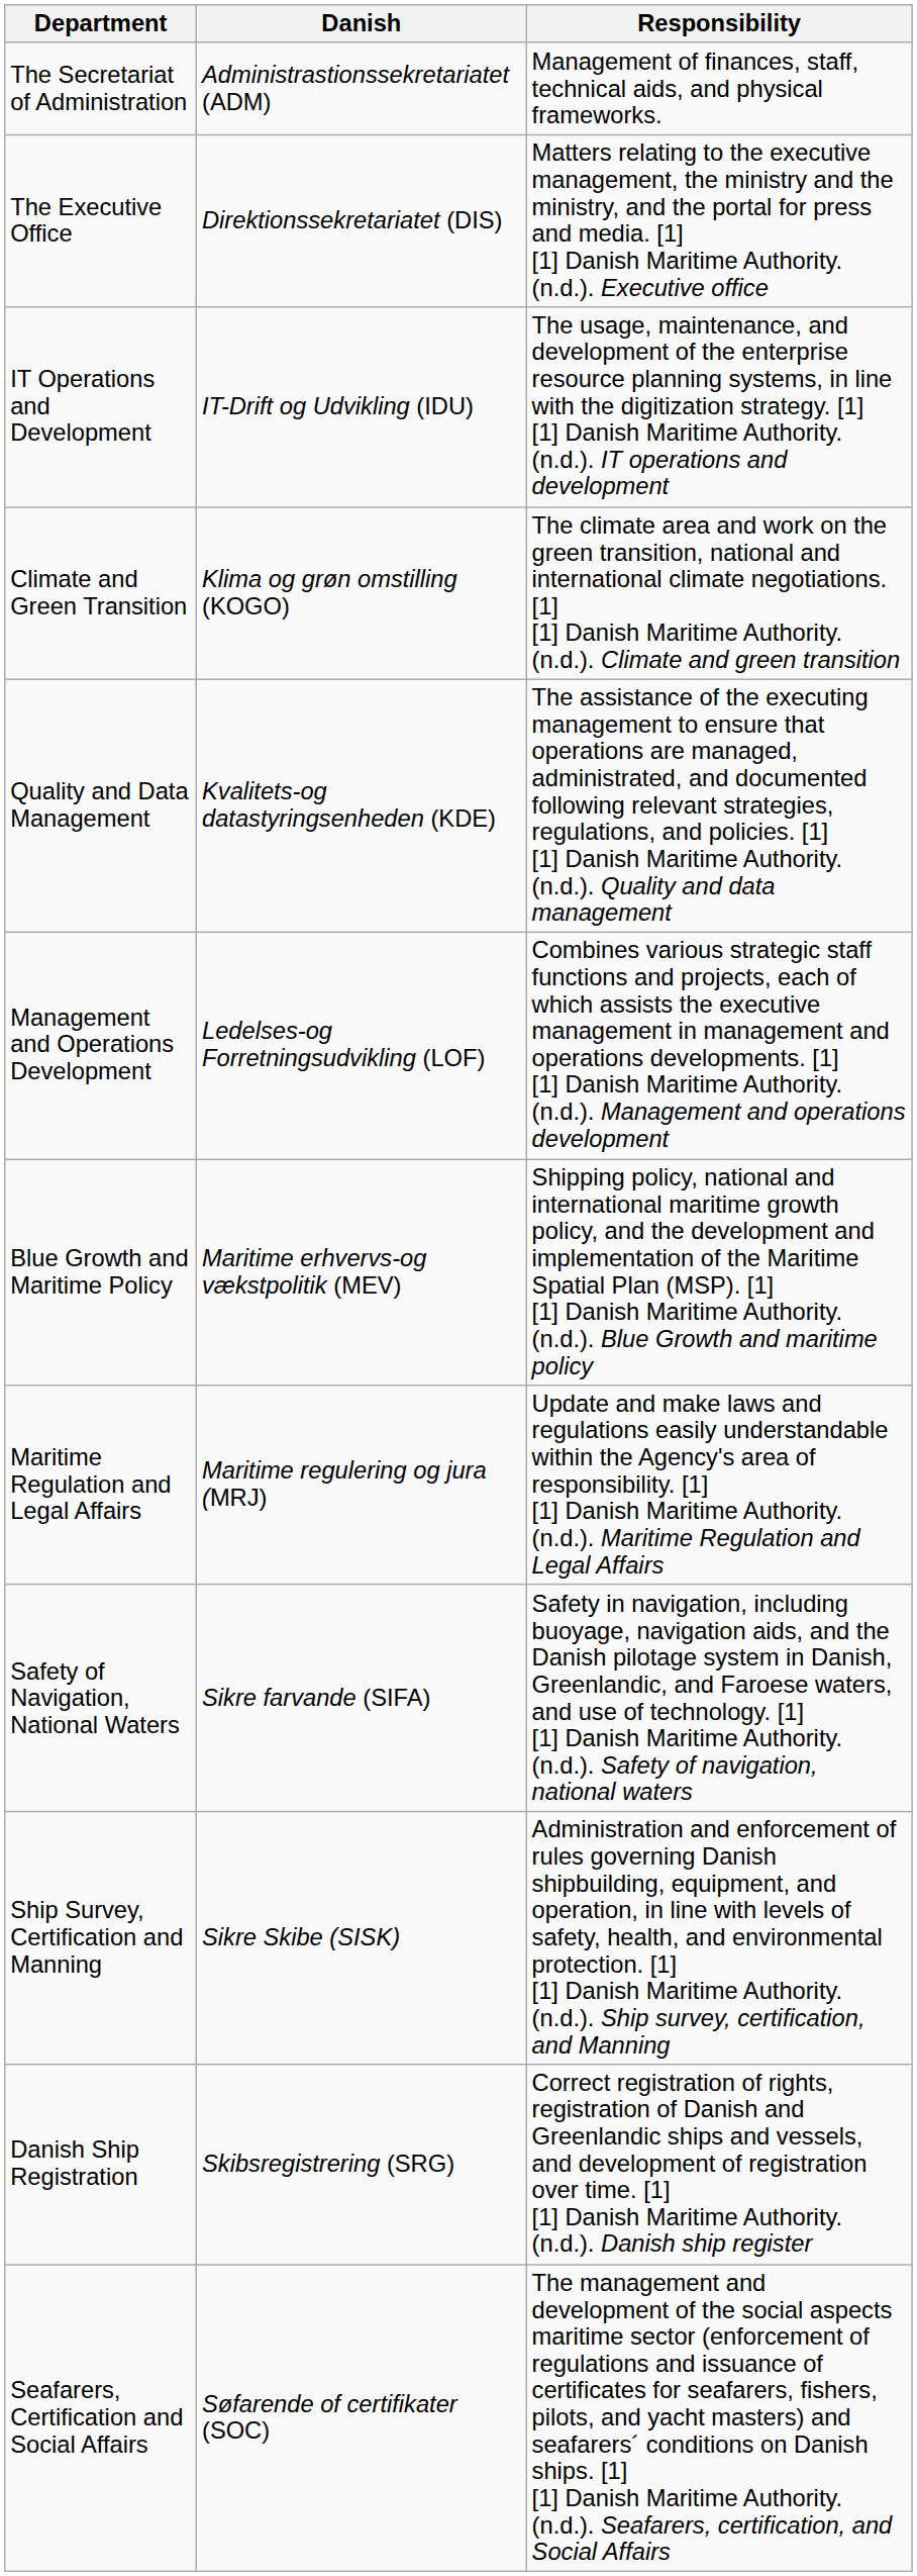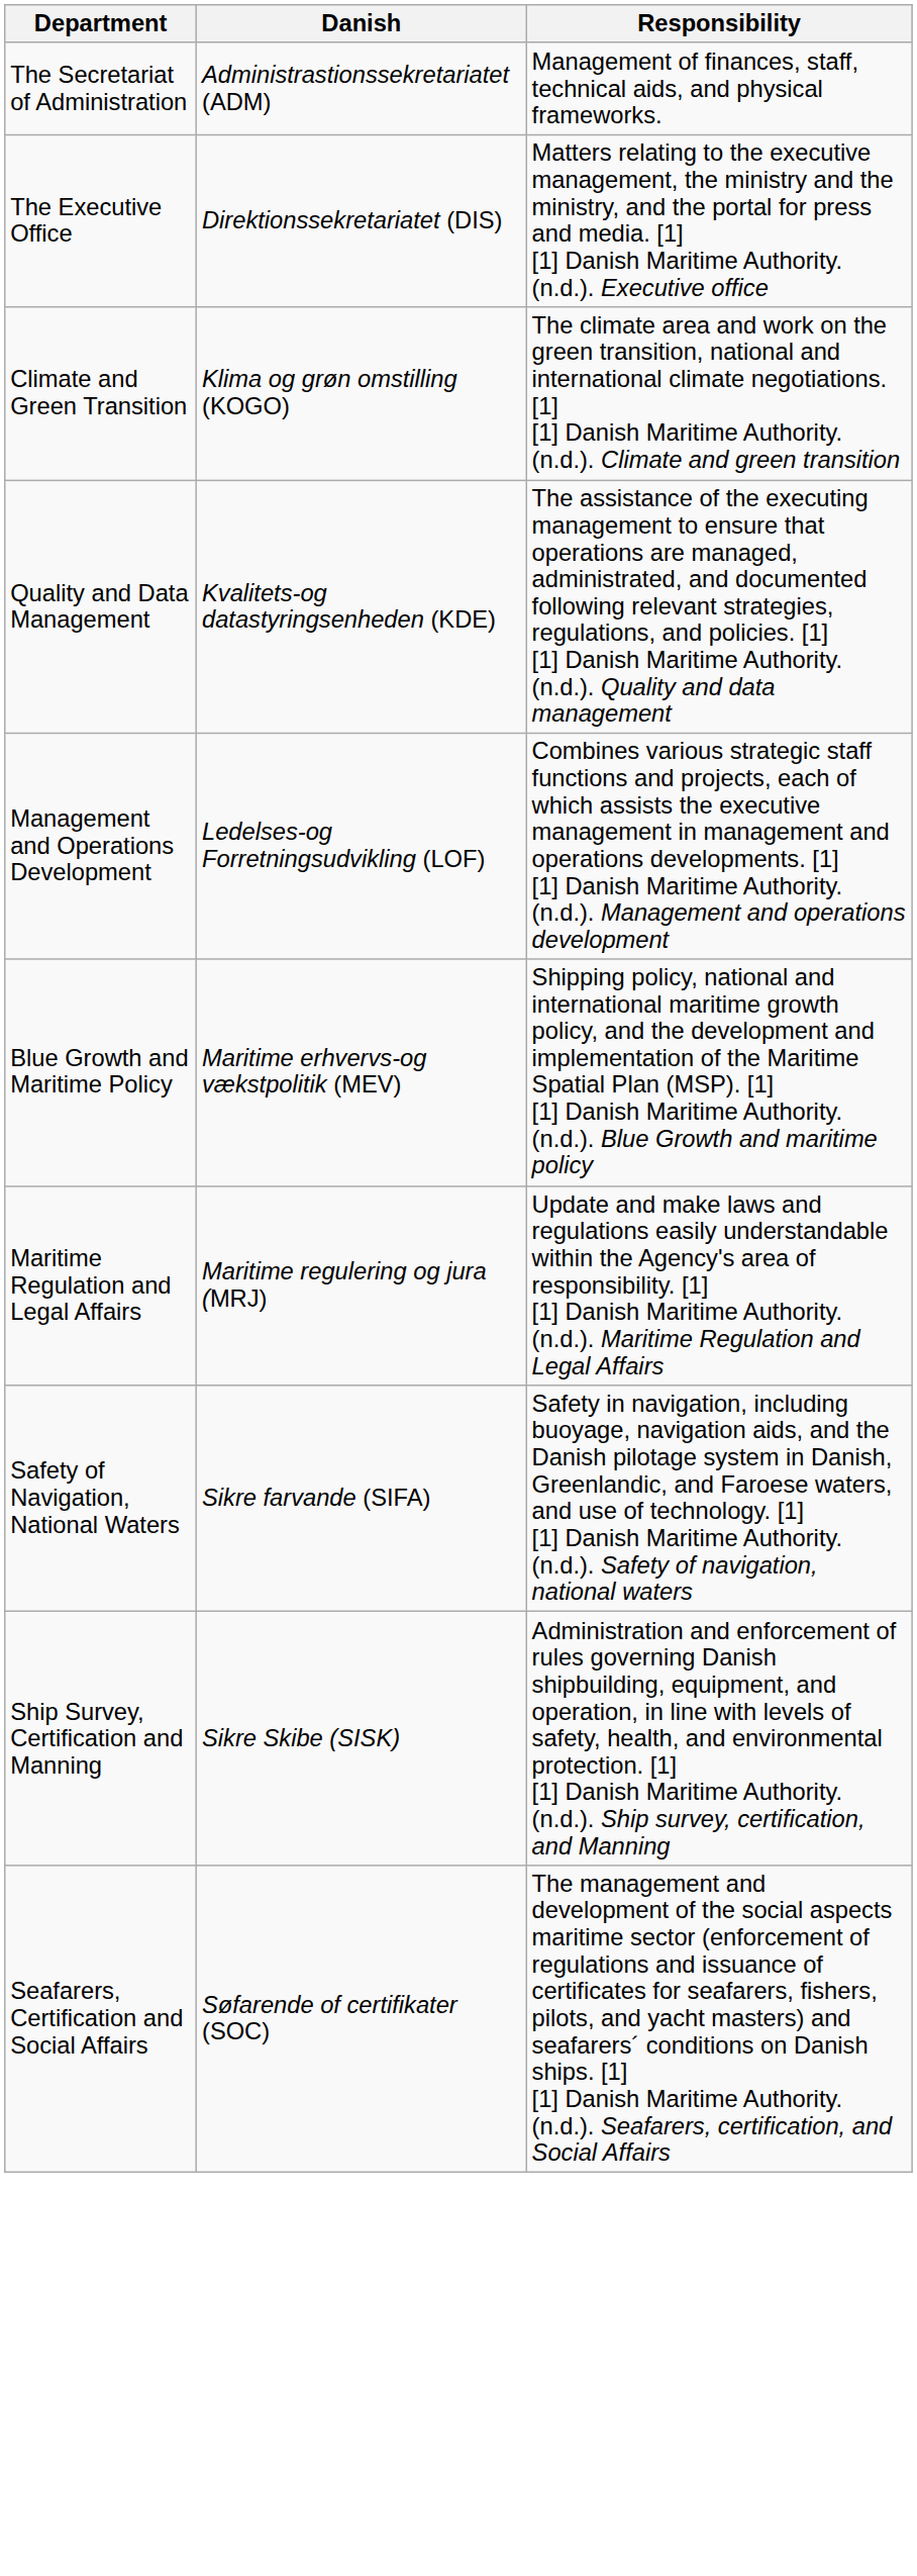 <table class="wikitable">
 <tr>
 <th>Department</th>
 <th>Danish</th>
 <th>Responsibility</th>
 </tr>
 <tr>
 <td>The Secretariat of Administration</td>
 <td><em>Administrastionssekretariatet</em> (ADM)</td>
 <td>Management of finances, staff, technical aids, and physical frameworks.<br></td>
 </tr>
 <tr>
 <td>The Executive Office</td>
 <td><em>Direktionssekretariatet</em> (DIS)</td>
 <td>Matters relating to the executive management, the ministry and the ministry, and the portal for press and media.  [1]<br>[1] Danish Maritime Authority. (n.d.). <em>Executive office</em></td>
-</tr>
-<tr>
-<td>IT Operations and Development</td>
-<td><em>IT-Drift og Udvikling</em> (IDU)</td>
-<td>The usage, maintenance, and development of the enterprise resource planning systems, in line with the digitization strategy. [1]<br>[1] Danish Maritime Authority. (n.d.). <em>IT operations and development</em></td>
 </tr>
 <tr>
 <td>Climate and Green Transition</td>
 <td><em>Klima og grøn omstilling</em> (KOGO)</td>
 <td>The climate area and work on the green transition, national and international climate negotiations. [1]<br>[1] Danish Maritime Authority. (n.d.). <em>Climate and green transition</em></td>
 </tr>
 <tr>
 <td>Quality and Data Management</td>
 <td><em>Kvalitets-og datastyringsenheden</em> (KDE)</td>
 <td>The assistance of the executing management to ensure that operations are managed, administrated, and documented following relevant strategies, regulations, and policies. [1]<br>[1] Danish Maritime Authority. (n.d.). <em>Quality and data management</em></td>
 </tr>
 <tr>
 <td>Management and Operations Development</td>
 <td><em>Ledelses-og Forretningsudvikling</em> (LOF)</td>
 <td>Combines various strategic staff functions and projects, each of which assists the executive management in management and operations developments. [1]<br>[1] Danish Maritime Authority. (n.d.). <em>Management and operations development</em></td>
 </tr>
 <tr>
 <td>Blue Growth and Maritime Policy</td>
 <td><em>Maritime erhvervs-og vækstpolitik</em> (MEV)</td>
 <td>Shipping policy, national and international maritime growth policy, and the development and implementation of the Maritime Spatial Plan (MSP). [1]<br>[1] Danish Maritime Authority. (n.d.). <em>Blue Growth and maritime policy</em></td>
 </tr>
 <tr>
 <td>Maritime Regulation and Legal Affairs</td>
 <td><em>Maritime regulering og jura (</em>MRJ)</td>
 <td>Update and make laws and regulations easily understandable within the Agency's area of responsibility. [1]<br>[1] Danish Maritime Authority. (n.d.). <em>Maritime Regulation and Legal Affairs</em></td>
 </tr>
 <tr>
 <td>Safety of Navigation, National Waters</td>
 <td><em>Sikre farvande</em> (SIFA)</td>
 <td>Safety in navigation, including buoyage, navigation aids, and the Danish pilotage system in Danish, Greenlandic, and Faroese waters, and use of technology. [1]<br>[1] Danish Maritime Authority. (n.d.). <em>Safety of navigation, national waters</em></td>
 </tr>
 <tr>
 <td>Ship Survey, Certification and Manning</td>
 <td><em>Sikre Skibe (SISK)</em></td>
 <td>Administration and enforcement of rules governing Danish shipbuilding, equipment, and operation, in line with levels of safety, health, and environmental protection. [1]<br>[1] Danish Maritime Authority. (n.d.). <em>Ship survey, certification, and Manning</em></td>
 </tr>
 <tr>
-<td>Danish Ship Registration</td>
-<td><em>Skibsregistrering</em> (SRG)</td>
-<td>Correct registration of rights, registration of Danish and Greenlandic ships and vessels, and development of registration over time. [1]<br>[1] Danish Maritime Authority. (n.d.). <em>Danish ship register</em></td>
-</tr>
-<tr>
 <td>Seafarers, Certification and Social Affairs</td>
 <td><em>Søfarende of certifikater</em> (SOC)</td>
 <td>The management and development of the social aspects maritime sector (enforcement of regulations and issuance of certificates for seafarers, fishers, pilots, and yacht masters) and seafarers´ conditions on Danish ships. [1]<br>[1] Danish Maritime Authority. (n.d.). <em>Seafarers, certification, and Social Affairs</em></td>
 </tr>
 </table>
